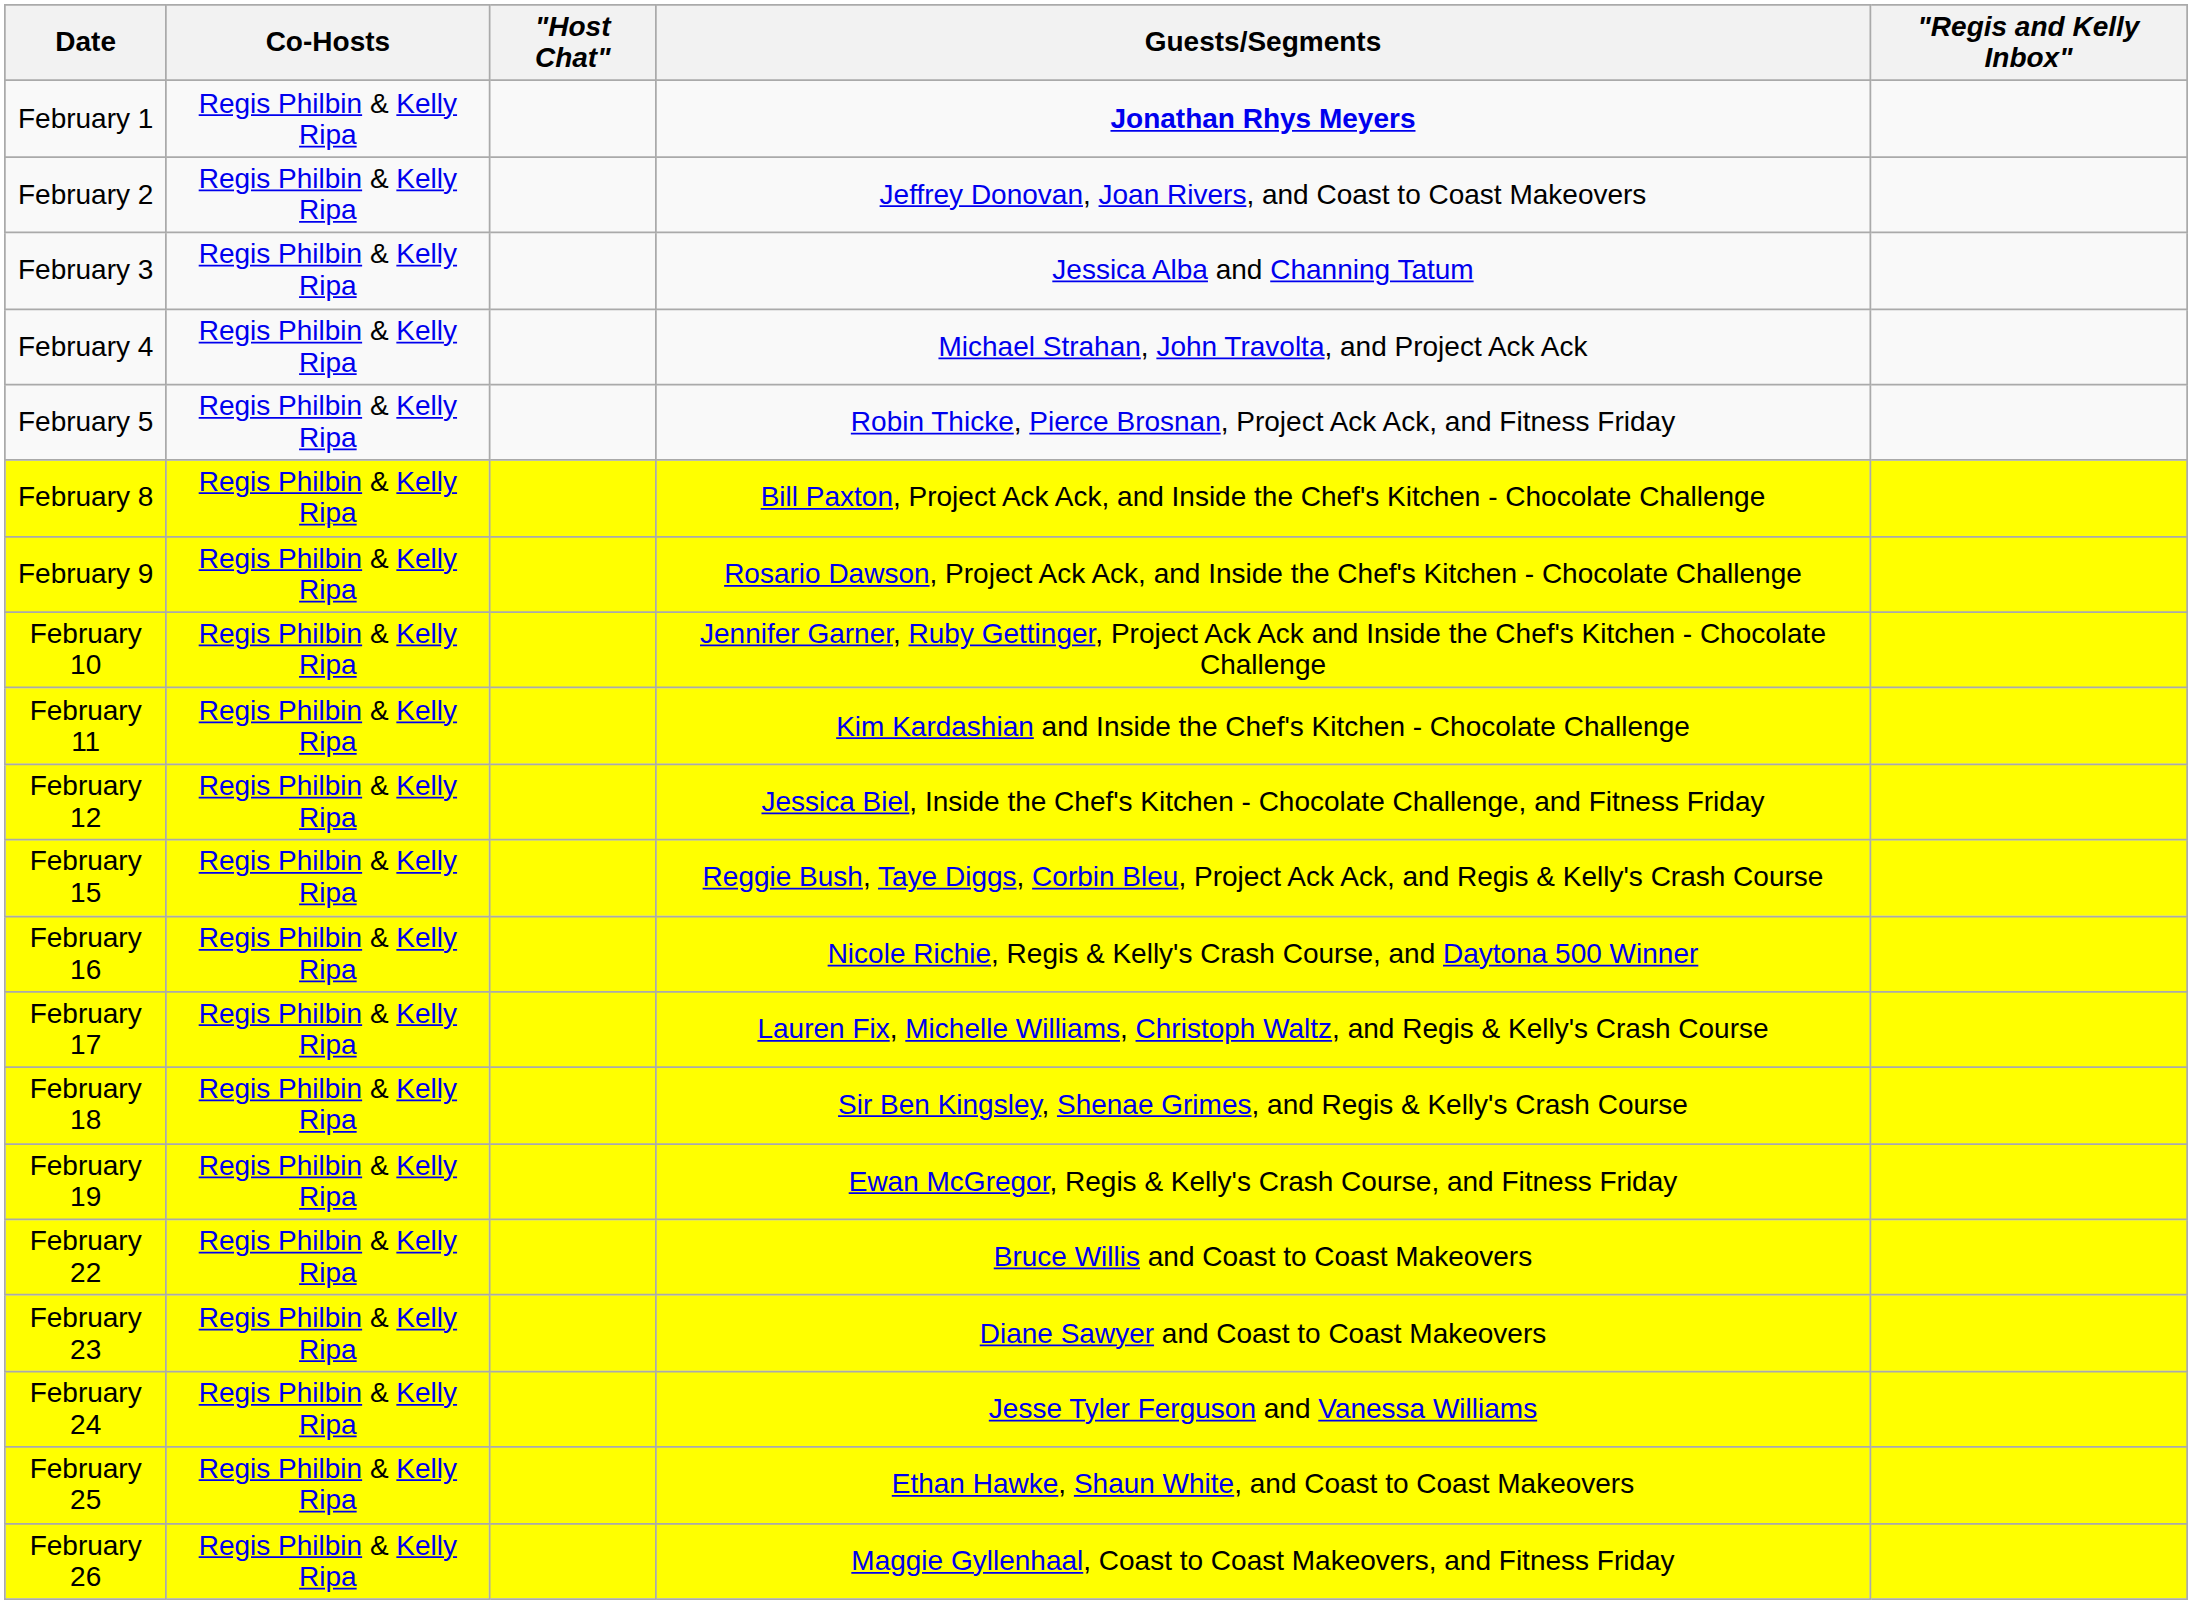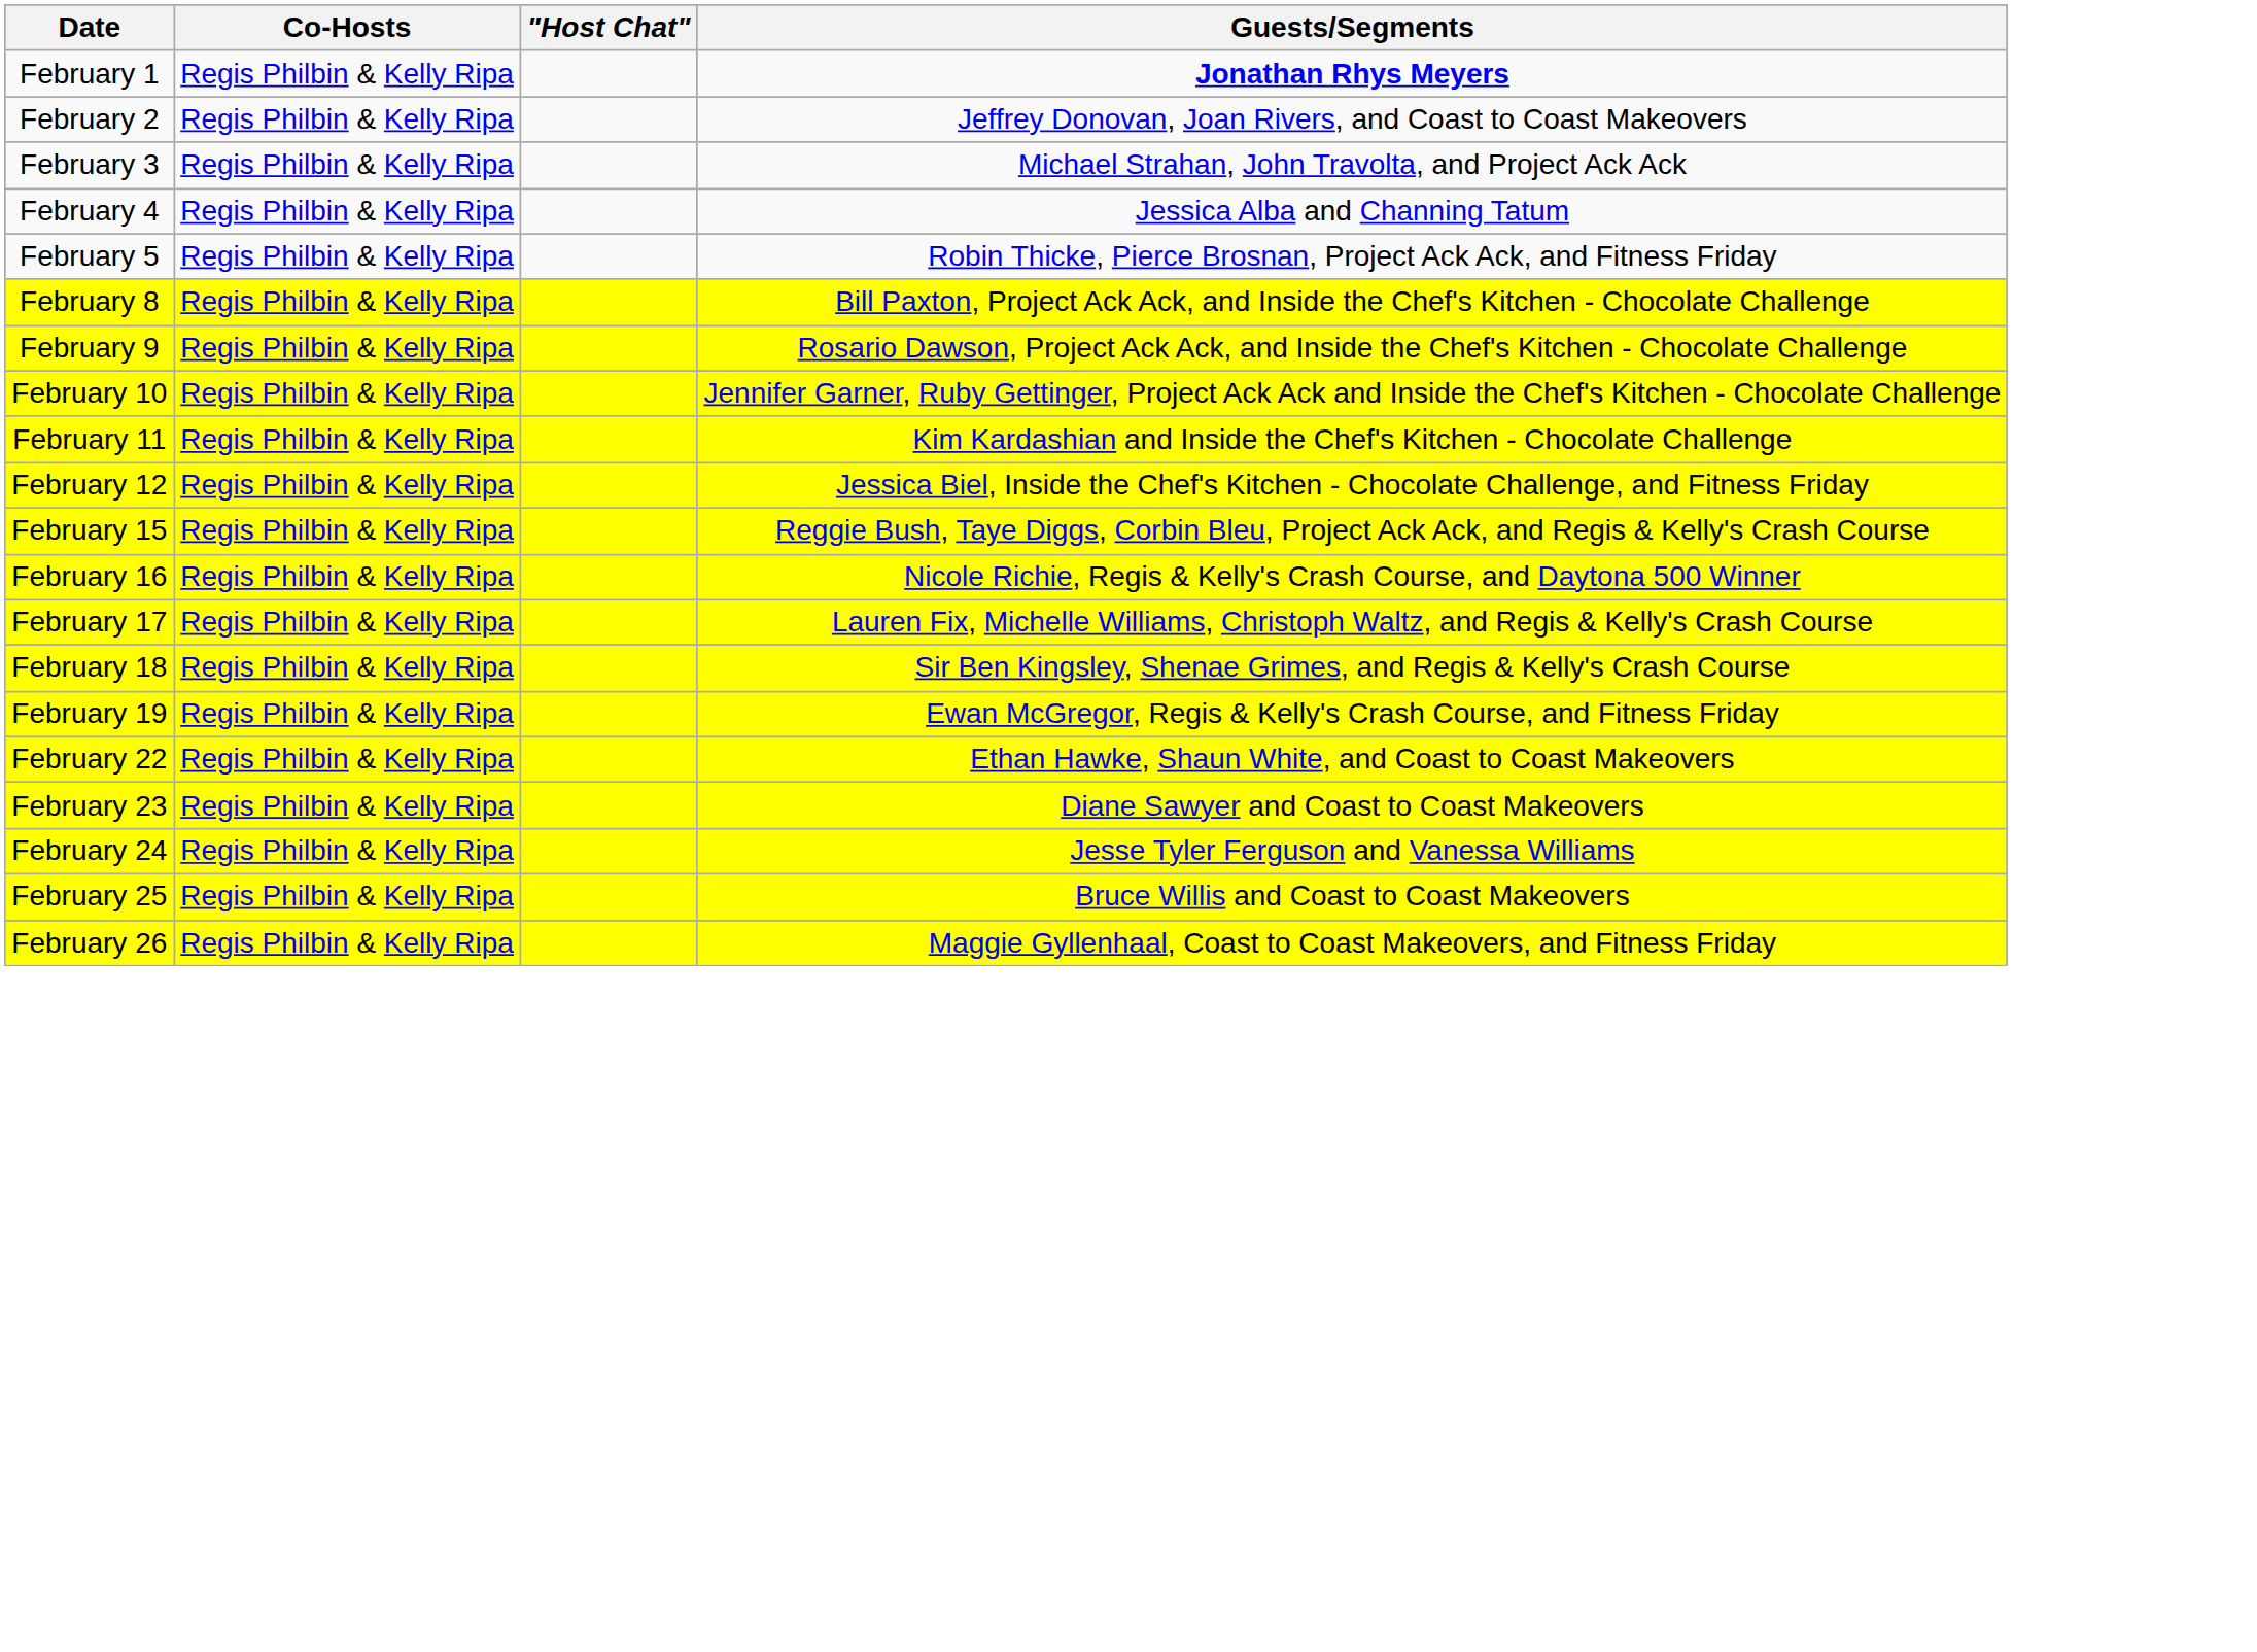 <table class="wikitable sortable" border="1" style="text-align:center">
 <tr>
 <th>Date</th>
 <th>Co-Hosts</th>
 <th><em>"Host Chat"</em></th>
 <th>Guests/Segments</th>
-<th><em>"Regis and Kelly Inbox"</em></th>
 </tr>
 <tr>
 <td>February 1</td>
 <td><a href='#'>Regis Philbin</a> & <a href='#'>Kelly Ripa</a></td>
 <td></td>
 <td><strong><a href='#'>Jonathan Rhys Meyers</a></strong></td>
-<td></td>
 </tr>
 <tr>
 <td>February 2</td>
 <td><a href='#'>Regis Philbin</a> & <a href='#'>Kelly Ripa</a></td>
 <td></td>
 <td><a href='#'>Jeffrey Donovan</a>, <a href='#'>Joan Rivers</a>, and Coast to Coast Makeovers</td>
-<td></td>
 </tr>
 <tr>
 <td>February 3</td>
 <td><a href='#'>Regis Philbin</a> & <a href='#'>Kelly Ripa</a></td>
 <td></td>
-<td><a href='#'>Jessica Alba</a> and <a href='#'>Channing Tatum</a></td>
-<td></td>
+<td><a href='#'>Michael Strahan</a>, <a href='#'>John Travolta</a>, and Project Ack Ack</td>
 </tr>
 <tr>
 <td>February 4</td>
 <td><a href='#'>Regis Philbin</a> & <a href='#'>Kelly Ripa</a></td>
 <td></td>
-<td><a href='#'>Michael Strahan</a>, <a href='#'>John Travolta</a>, and Project Ack Ack</td>
-<td></td>
+<td><a href='#'>Jessica Alba</a> and <a href='#'>Channing Tatum</a></td>
 </tr>
 <tr>
 <td>February 5</td>
 <td><a href='#'>Regis Philbin</a> & <a href='#'>Kelly Ripa</a></td>
 <td></td>
 <td><a href='#'>Robin Thicke</a>, <a href='#'>Pierce Brosnan</a>, Project Ack Ack, and Fitness Friday</td>
-<td></td>
 </tr>
 <tr bgcolor=yellow>
 <td>February 8</td>
 <td><a href='#'>Regis Philbin</a> & <a href='#'>Kelly Ripa</a></td>
 <td></td>
 <td><a href='#'>Bill Paxton</a>, Project Ack Ack, and Inside the Chef's Kitchen - Chocolate Challenge</td>
-<td></td>
 </tr>
 <tr bgcolor=yellow>
 <td>February 9</td>
 <td><a href='#'>Regis Philbin</a> & <a href='#'>Kelly Ripa</a></td>
 <td></td>
 <td><a href='#'>Rosario Dawson</a>, Project Ack Ack, and Inside the Chef's Kitchen - Chocolate Challenge</td>
-<td></td>
 </tr>
 <tr bgcolor=yellow>
 <td>February 10</td>
 <td><a href='#'>Regis Philbin</a> & <a href='#'>Kelly Ripa</a></td>
 <td></td>
 <td><a href='#'>Jennifer Garner</a>, <a href='#'>Ruby Gettinger</a>, Project Ack Ack and Inside the Chef's Kitchen - Chocolate Challenge</td>
-<td></td>
 </tr>
 <tr bgcolor=yellow>
 <td>February 11</td>
 <td><a href='#'>Regis Philbin</a> & <a href='#'>Kelly Ripa</a></td>
 <td></td>
 <td><a href='#'>Kim Kardashian</a> and Inside the Chef's Kitchen - Chocolate Challenge</td>
-<td></td>
 </tr>
 <tr bgcolor=yellow>
 <td>February 12</td>
 <td><a href='#'>Regis Philbin</a> & <a href='#'>Kelly Ripa</a></td>
 <td></td>
 <td><a href='#'>Jessica Biel</a>, Inside the Chef's Kitchen - Chocolate Challenge, and Fitness Friday</td>
-<td></td>
 </tr>
 <tr bgcolor=yellow>
 <td>February 15</td>
 <td><a href='#'>Regis Philbin</a> & <a href='#'>Kelly Ripa</a></td>
 <td></td>
 <td><a href='#'>Reggie Bush</a>, <a href='#'>Taye Diggs</a>, <a href='#'>Corbin Bleu</a>, Project Ack Ack, and Regis & Kelly's Crash Course</td>
-<td></td>
 </tr>
 <tr bgcolor=yellow>
 <td>February 16</td>
 <td><a href='#'>Regis Philbin</a> & <a href='#'>Kelly Ripa</a></td>
 <td></td>
 <td><a href='#'>Nicole Richie</a>, Regis & Kelly's Crash Course, and <a href='#'>Daytona 500 Winner</a></td>
-<td></td>
 </tr>
 <tr bgcolor=yellow>
 <td>February 17</td>
 <td><a href='#'>Regis Philbin</a> & <a href='#'>Kelly Ripa</a></td>
 <td></td>
 <td><a href='#'>Lauren Fix</a>, <a href='#'>Michelle Williams</a>, <a href='#'>Christoph Waltz</a>, and Regis & Kelly's Crash Course</td>
-<td></td>
 </tr>
 <tr bgcolor=yellow>
 <td>February 18</td>
 <td><a href='#'>Regis Philbin</a> & <a href='#'>Kelly Ripa</a></td>
 <td></td>
 <td><a href='#'>Sir Ben Kingsley</a>, <a href='#'>Shenae Grimes</a>, and Regis & Kelly's Crash Course</td>
-<td></td>
 </tr>
 <tr bgcolor=yellow>
 <td>February 19</td>
 <td><a href='#'>Regis Philbin</a> & <a href='#'>Kelly Ripa</a></td>
 <td></td>
 <td><a href='#'>Ewan McGregor</a>, Regis & Kelly's Crash Course, and Fitness Friday</td>
-<td></td>
 </tr>
 <tr bgcolor=yellow>
 <td>February 22</td>
 <td><a href='#'>Regis Philbin</a> & <a href='#'>Kelly Ripa</a></td>
 <td></td>
-<td><a href='#'>Bruce Willis</a> and Coast to Coast Makeovers</td>
-<td></td>
+<td><a href='#'>Ethan Hawke</a>, <a href='#'>Shaun White</a>, and Coast to Coast Makeovers</td>
 </tr>
 <tr bgcolor=yellow>
 <td>February 23</td>
 <td><a href='#'>Regis Philbin</a> & <a href='#'>Kelly Ripa</a></td>
 <td></td>
 <td><a href='#'>Diane Sawyer</a> and Coast to Coast Makeovers</td>
-<td></td>
 </tr>
 <tr bgcolor=yellow>
 <td>February 24</td>
 <td><a href='#'>Regis Philbin</a> & <a href='#'>Kelly Ripa</a></td>
 <td></td>
 <td><a href='#'>Jesse Tyler Ferguson</a> and <a href='#'>Vanessa Williams</a></td>
-<td></td>
 </tr>
 <tr bgcolor=yellow>
 <td>February 25</td>
 <td><a href='#'>Regis Philbin</a> & <a href='#'>Kelly Ripa</a></td>
 <td></td>
-<td><a href='#'>Ethan Hawke</a>, <a href='#'>Shaun White</a>, and Coast to Coast Makeovers</td>
-<td></td>
+<td><a href='#'>Bruce Willis</a> and Coast to Coast Makeovers</td>
 </tr>
 <tr bgcolor=yellow>
 <td>February 26</td>
 <td><a href='#'>Regis Philbin</a> & <a href='#'>Kelly Ripa</a></td>
 <td></td>
 <td><a href='#'>Maggie Gyllenhaal</a>, Coast to Coast Makeovers, and Fitness Friday</td>
-<td></td>
 </tr>
 </table>
